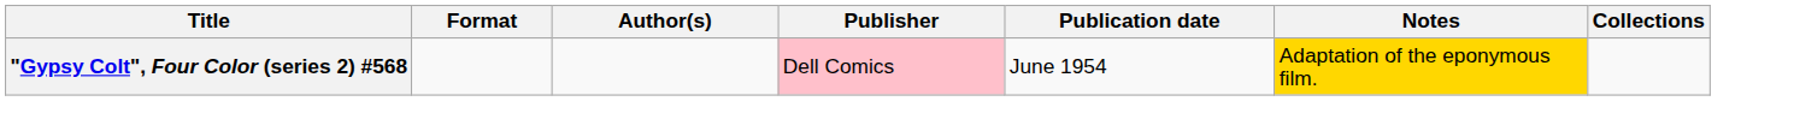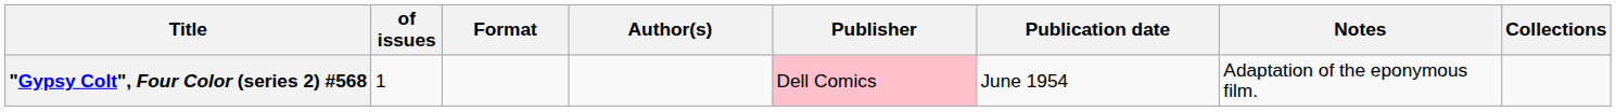 <table class="wikitable">
 <tr>
 <th>Title</th>
+<th style="width:40pt"> of issues</th>
 <th style="width:75pt">Format</th>
 <th style="width:125pt">Author(s)</th>
 <th style="width:125pt">Publisher</th>
 <th style="width:150pt">Publication date</th>
 <th style="width:175pt">Notes</th>
 <th>Collections</th>
 </tr>
 <tr>
 <th>"<a href='#'>Gypsy Colt</a>", <em>Four Color</em> (series 2) #568</th>
+<td>1</td>
 <td></td>
 <td></td>
 <td style="background: pink;">Dell Comics</td>
 <td>June 1954</td>
-<td style="background: gold;">Adaptation of the eponymous film.</td>
+<td>Adaptation of the eponymous film.</td>
 <td></td>
 </tr>
 </table>
